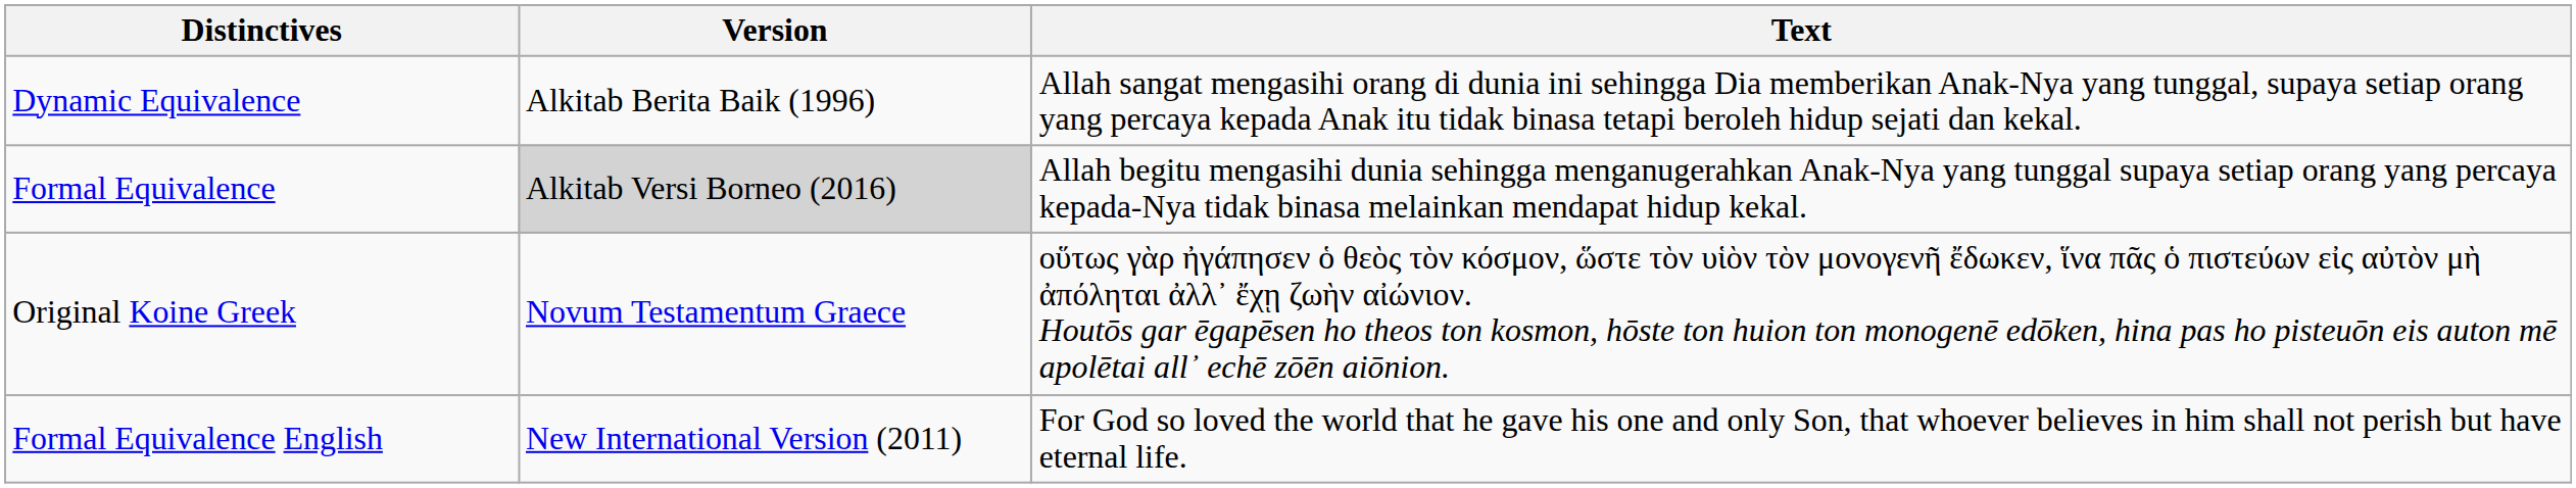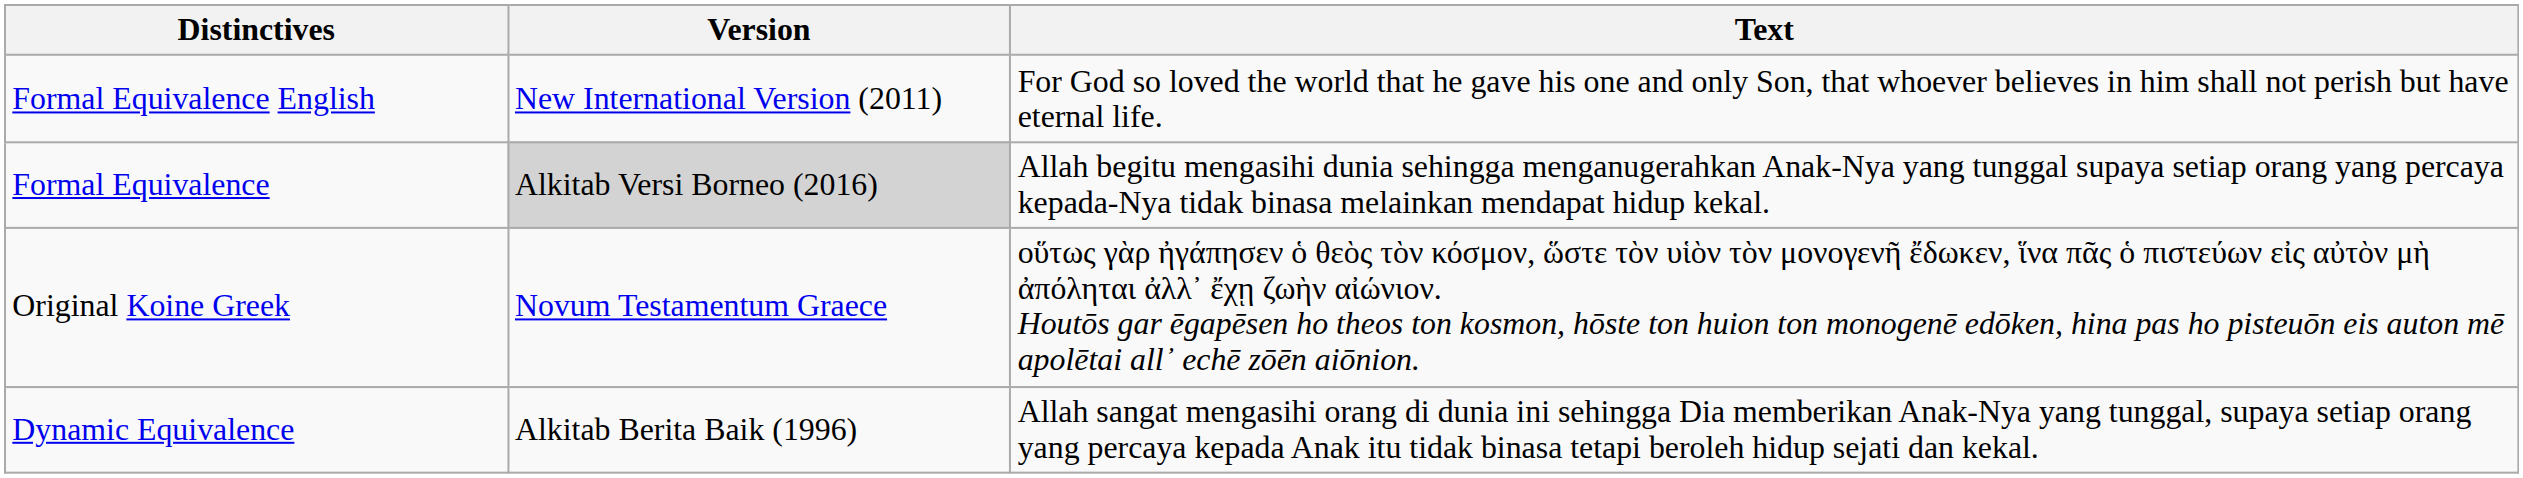 <table class="wikitable" width="100%"|->
 <tr>
 <th>Distinctives</th>
 <th>Version</th>
 <th>Text</th>
 </tr>
 <tr>
-<td style="width:20%;"><a href='#'>Dynamic Equivalence</a></td>
-<td style="width:20%;">Alkitab Berita Baik (1996)</td>
-<td style="width:60%;">Allah sangat mengasihi orang di dunia ini sehingga Dia memberikan Anak-Nya yang tunggal, supaya setiap orang yang percaya kepada Anak itu tidak binasa tetapi beroleh hidup sejati dan kekal.</td>
+<td><a href='#'>Formal Equivalence</a> <a href='#'>English</a></td>
+<td><a href='#'>New International Version</a> (2011)</td>
+<td>For God so loved the world that he gave his one and only Son, that whoever believes in him shall not perish but have eternal life.</td>
 </tr>
 <tr>
 <td><a href='#'>Formal Equivalence</a></td>
 <td style="background: lightgrey;">Alkitab Versi Borneo (2016)</td>
 <td>Allah begitu mengasihi dunia sehingga menganugerahkan Anak-Nya yang tunggal supaya setiap orang yang percaya kepada-Nya tidak binasa melainkan mendapat hidup kekal.</td>
 </tr>
 <tr>
 <td>Original <a href='#'>Koine Greek</a></td>
 <td><a href='#'>Novum Testamentum Graece</a></td>
 <td>οὕτως γὰρ ἠγάπησεν ὁ θεὸς τὸν κόσμον, ὥστε τὸν υἱὸν τὸν μονογενῆ ἔδωκεν, ἵνα πᾶς ὁ πιστεύων εἰς αὐτὸν μὴ ἀπόληται ἀλλ᾽ ἔχῃ ζωὴν αἰώνιον.<br><em>Houtōs gar ēgapēsen ho theos ton kosmon, hōste ton huion ton monogenē edōken, hina pas ho pisteuōn eis auton mē apolētai all᾽ echē zōēn aiōnion.</em></td>
 </tr>
 <tr>
-<td><a href='#'>Formal Equivalence</a> <a href='#'>English</a></td>
-<td><a href='#'>New International Version</a> (2011)</td>
-<td>For God so loved the world that he gave his one and only Son, that whoever believes in him shall not perish but have eternal life.</td>
+<td style="width:20%;"><a href='#'>Dynamic Equivalence</a></td>
+<td style="width:20%;">Alkitab Berita Baik (1996)</td>
+<td style="width:60%;">Allah sangat mengasihi orang di dunia ini sehingga Dia memberikan Anak-Nya yang tunggal, supaya setiap orang yang percaya kepada Anak itu tidak binasa tetapi beroleh hidup sejati dan kekal.</td>
 </tr>
 </table>
